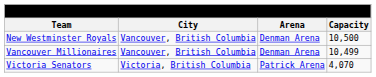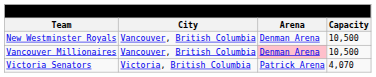 <table class="wikitable" style="width:auto">
 <tr>
 <td bgcolor="#000000" align="center" colspan="6"><strong><span>1912–13 Pacific Coast Hockey Association</span></strong></td>
 </tr>
 <tr>
 <th>Team</th>
 <th>City</th>
 <th>Arena</th>
 <th>Capacity</th>
 </tr>
 <tr>
 <td><a href='#'>New Westminster Royals</a></td>
 <td><a href='#'>Vancouver</a>, <a href='#'>British Columbia</a></td>
 <td><a href='#'>Denman Arena</a></td>
 <td>10,500</td>
 </tr>
 <tr>
 <td><a href='#'>Vancouver Millionaires</a></td>
 <td><a href='#'>Vancouver</a>, <a href='#'>British Columbia</a></td>
-<td><a href='#'>Denman Arena</a></td>
-<td>10,499</td>
+<td style="background: pink;"><a href='#'>Denman Arena</a></td>
+<td>10,500</td>
 </tr>
 <tr>
 <td><a href='#'>Victoria Senators</a></td>
 <td><a href='#'>Victoria</a>, <a href='#'>British Columbia</a></td>
 <td><a href='#'>Patrick Arena</a></td>
 <td>4,070</td>
 </tr>
 </table>
